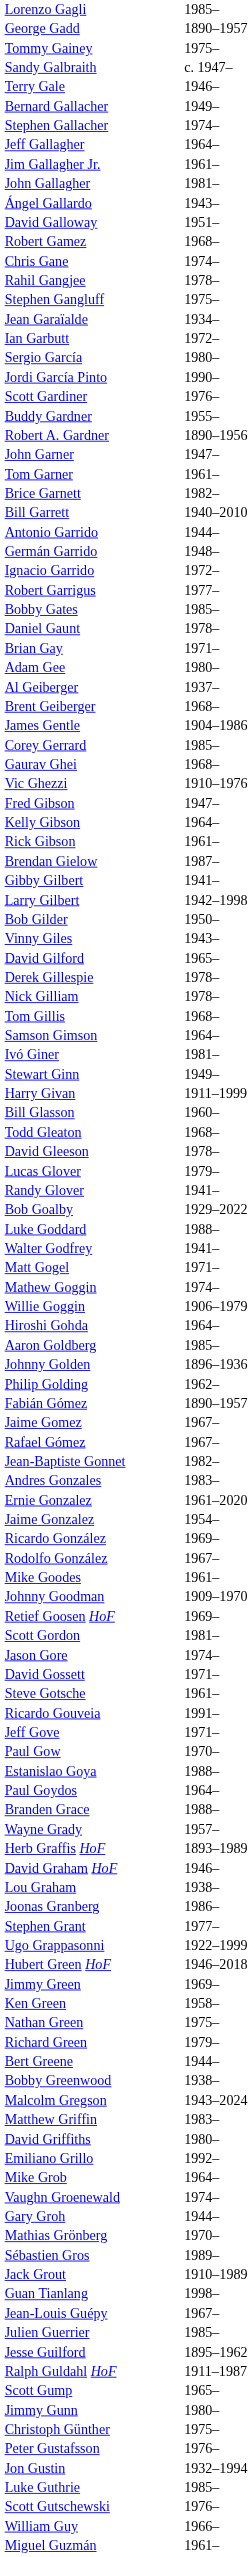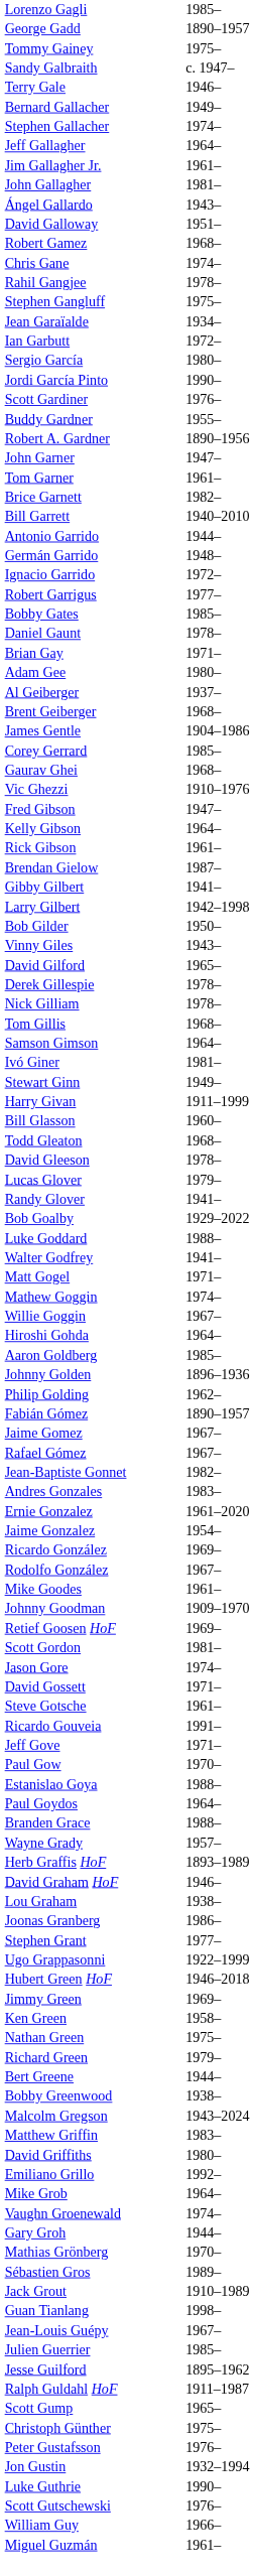 <table>
 <tr>
 <td style="width:200px"> <a href='#'>Lorenzo Gagli</a></td>
 <td>1985–</td>
 </tr>
 <tr>
 <td> <a href='#'>George Gadd</a></td>
 <td>1890–1957</td>
 </tr>
 <tr>
 <td> <a href='#'>Tommy Gainey</a></td>
 <td>1975–</td>
 </tr>
 <tr>
 <td> <a href='#'>Sandy Galbraith</a></td>
 <td>c. 1947–</td>
 </tr>
 <tr>
 <td> <a href='#'>Terry Gale</a></td>
 <td>1946–</td>
 </tr>
 <tr>
 <td> <a href='#'>Bernard Gallacher</a></td>
 <td>1949–</td>
 </tr>
 <tr>
 <td> <a href='#'>Stephen Gallacher</a></td>
 <td>1974–</td>
 </tr>
 <tr>
 <td> <a href='#'>Jeff Gallagher</a></td>
 <td>1964–</td>
 </tr>
 <tr>
 <td> <a href='#'>Jim Gallagher Jr.</a></td>
 <td>1961–</td>
 </tr>
 <tr>
 <td> <a href='#'>John Gallagher</a></td>
 <td>1981–</td>
 </tr>
 <tr>
 <td> <a href='#'>Ángel Gallardo</a></td>
 <td>1943–</td>
 </tr>
 <tr>
 <td> <a href='#'>David Galloway</a></td>
 <td>1951–</td>
 </tr>
 <tr>
 <td> <a href='#'>Robert Gamez</a></td>
 <td>1968–</td>
 </tr>
 <tr>
 <td> <a href='#'>Chris Gane</a></td>
 <td>1974–</td>
 </tr>
 <tr>
 <td> <a href='#'>Rahil Gangjee</a></td>
 <td>1978–</td>
 </tr>
 <tr>
 <td> <a href='#'>Stephen Gangluff</a></td>
 <td>1975–</td>
 </tr>
 <tr>
 <td> <a href='#'>Jean Garaïalde</a></td>
 <td>1934–</td>
 </tr>
 <tr>
 <td> <a href='#'>Ian Garbutt</a></td>
 <td>1972–</td>
 </tr>
 <tr>
 <td> <a href='#'>Sergio García</a></td>
 <td>1980–</td>
 </tr>
 <tr>
 <td> <a href='#'>Jordi García Pinto</a></td>
 <td>1990–</td>
 </tr>
 <tr>
 <td> <a href='#'>Scott Gardiner</a></td>
 <td>1976–</td>
 </tr>
 <tr>
 <td> <a href='#'>Buddy Gardner</a></td>
 <td>1955–</td>
 </tr>
 <tr>
 <td> <a href='#'>Robert A. Gardner</a></td>
 <td>1890–1956</td>
 </tr>
 <tr>
 <td> <a href='#'>John Garner</a></td>
 <td>1947–</td>
 </tr>
 <tr>
 <td> <a href='#'>Tom Garner</a></td>
 <td>1961–</td>
 </tr>
 <tr>
 <td> <a href='#'>Brice Garnett</a></td>
 <td>1982–</td>
 </tr>
 <tr>
 <td> <a href='#'>Bill Garrett</a></td>
 <td>1940–2010</td>
 </tr>
 <tr>
 <td> <a href='#'>Antonio Garrido</a></td>
 <td>1944–</td>
 </tr>
 <tr>
 <td> <a href='#'>Germán Garrido</a></td>
 <td>1948–</td>
 </tr>
 <tr>
 <td> <a href='#'>Ignacio Garrido</a></td>
 <td>1972–</td>
 </tr>
 <tr>
 <td> <a href='#'>Robert Garrigus</a></td>
 <td>1977–</td>
 </tr>
 <tr>
 <td> <a href='#'>Bobby Gates</a></td>
 <td>1985–</td>
 </tr>
 <tr>
 <td> <a href='#'>Daniel Gaunt</a></td>
 <td>1978–</td>
 </tr>
 <tr>
 <td> <a href='#'>Brian Gay</a></td>
 <td>1971–</td>
 </tr>
 <tr>
 <td> <a href='#'>Adam Gee</a></td>
 <td>1980–</td>
 </tr>
 <tr>
 <td> <a href='#'>Al Geiberger</a></td>
 <td>1937–</td>
 </tr>
 <tr>
 <td> <a href='#'>Brent Geiberger</a></td>
 <td>1968–</td>
 </tr>
 <tr>
 <td> <a href='#'>James Gentle</a></td>
 <td>1904–1986</td>
 </tr>
 <tr>
 <td> <a href='#'>Corey Gerrard</a></td>
 <td>1985–</td>
 </tr>
 <tr>
 <td> <a href='#'>Gaurav Ghei</a></td>
 <td>1968–</td>
 </tr>
 <tr>
 <td> <a href='#'>Vic Ghezzi</a></td>
 <td>1910–1976</td>
 </tr>
 <tr>
 <td> <a href='#'>Fred Gibson</a></td>
 <td>1947–</td>
 </tr>
 <tr>
 <td> <a href='#'>Kelly Gibson</a></td>
 <td>1964–</td>
 </tr>
 <tr>
 <td> <a href='#'>Rick Gibson</a></td>
 <td>1961–</td>
 </tr>
 <tr>
 <td> <a href='#'>Brendan Gielow</a></td>
 <td>1987–</td>
 </tr>
 <tr>
 <td> <a href='#'>Gibby Gilbert</a></td>
 <td>1941–</td>
 </tr>
 <tr>
 <td> <a href='#'>Larry Gilbert</a></td>
 <td>1942–1998</td>
 </tr>
 <tr>
 <td> <a href='#'>Bob Gilder</a></td>
 <td>1950–</td>
 </tr>
 <tr>
 <td> <a href='#'>Vinny Giles</a></td>
 <td>1943–</td>
 </tr>
 <tr>
 <td> <a href='#'>David Gilford</a></td>
 <td>1965–</td>
 </tr>
 <tr>
 <td> <a href='#'>Derek Gillespie</a></td>
 <td>1978–</td>
 </tr>
 <tr>
 <td> <a href='#'>Nick Gilliam</a></td>
 <td>1978–</td>
 </tr>
 <tr>
 <td> <a href='#'>Tom Gillis</a></td>
 <td>1968–</td>
 </tr>
 <tr>
 <td> <a href='#'>Samson Gimson</a></td>
 <td>1964–</td>
 </tr>
 <tr>
 <td> <a href='#'>Ivó Giner</a></td>
 <td>1981–</td>
 </tr>
 <tr>
 <td> <a href='#'>Stewart Ginn</a></td>
 <td>1949–</td>
 </tr>
 <tr>
 <td> <a href='#'>Harry Givan</a></td>
 <td>1911–1999</td>
 </tr>
 <tr>
 <td> <a href='#'>Bill Glasson</a></td>
 <td>1960–</td>
 </tr>
 <tr>
 <td> <a href='#'>Todd Gleaton</a></td>
 <td>1968–</td>
 </tr>
 <tr>
 <td> <a href='#'>David Gleeson</a></td>
 <td>1978–</td>
 </tr>
 <tr>
 <td> <a href='#'>Lucas Glover</a></td>
 <td>1979–</td>
 </tr>
 <tr>
 <td> <a href='#'>Randy Glover</a></td>
 <td>1941–</td>
 </tr>
 <tr>
 <td> <a href='#'>Bob Goalby</a></td>
 <td>1929–2022</td>
 </tr>
 <tr>
 <td> <a href='#'>Luke Goddard</a></td>
 <td>1988–</td>
 </tr>
 <tr>
 <td> <a href='#'>Walter Godfrey</a></td>
 <td>1941–</td>
 </tr>
 <tr>
 <td> <a href='#'>Matt Gogel</a></td>
 <td>1971–</td>
 </tr>
 <tr>
 <td> <a href='#'>Mathew Goggin</a></td>
 <td>1974–</td>
 </tr>
 <tr>
 <td> <a href='#'>Willie Goggin</a></td>
-<td>1906–1979</td>
+<td>1967–</td>
 </tr>
 <tr>
 <td> <a href='#'>Hiroshi Gohda</a></td>
 <td>1964–</td>
 </tr>
 <tr>
 <td> <a href='#'>Aaron Goldberg</a></td>
 <td>1985–</td>
 </tr>
 <tr>
 <td> <a href='#'>Johnny Golden</a></td>
 <td>1896–1936</td>
 </tr>
 <tr>
 <td> <a href='#'>Philip Golding</a></td>
 <td>1962–</td>
 </tr>
 <tr>
 <td> <a href='#'>Fabián Gómez</a></td>
 <td>1890–1957</td>
 </tr>
 <tr>
 <td> <a href='#'>Jaime Gomez</a></td>
 <td>1967–</td>
 </tr>
 <tr>
 <td> <a href='#'>Rafael Gómez</a></td>
 <td>1967–</td>
 </tr>
 <tr>
 <td> <a href='#'>Jean-Baptiste Gonnet</a></td>
 <td>1982–</td>
 </tr>
 <tr>
 <td> <a href='#'>Andres Gonzales</a></td>
 <td>1983–</td>
 </tr>
 <tr>
 <td> <a href='#'>Ernie Gonzalez</a></td>
 <td>1961–2020</td>
 </tr>
 <tr>
 <td> <a href='#'>Jaime Gonzalez</a></td>
 <td>1954–</td>
 </tr>
 <tr>
 <td> <a href='#'>Ricardo González</a></td>
 <td>1969–</td>
 </tr>
 <tr>
 <td> <a href='#'>Rodolfo González</a></td>
 <td>1967–</td>
 </tr>
 <tr>
 <td> <a href='#'>Mike Goodes</a></td>
 <td>1961–</td>
 </tr>
 <tr>
 <td> <a href='#'>Johnny Goodman</a></td>
 <td>1909–1970</td>
 </tr>
 <tr>
 <td> <a href='#'>Retief Goosen</a> <em><a href='#'><span>HoF</span></a></em></td>
 <td>1969–</td>
 </tr>
 <tr>
 <td> <a href='#'>Scott Gordon</a></td>
 <td>1981–</td>
 </tr>
 <tr>
 <td> <a href='#'>Jason Gore</a></td>
 <td>1974–</td>
 </tr>
 <tr>
 <td> <a href='#'>David Gossett</a></td>
 <td>1971–</td>
 </tr>
 <tr>
 <td> <a href='#'>Steve Gotsche</a></td>
 <td>1961–</td>
 </tr>
 <tr>
 <td> <a href='#'>Ricardo Gouveia</a></td>
 <td>1991–</td>
 </tr>
 <tr>
 <td> <a href='#'>Jeff Gove</a></td>
 <td>1971–</td>
 </tr>
 <tr>
 <td> <a href='#'>Paul Gow</a></td>
 <td>1970–</td>
 </tr>
 <tr>
 <td> <a href='#'>Estanislao Goya</a></td>
 <td>1988–</td>
 </tr>
 <tr>
 <td> <a href='#'>Paul Goydos</a></td>
 <td>1964–</td>
 </tr>
 <tr>
 <td> <a href='#'>Branden Grace</a></td>
 <td>1988–</td>
 </tr>
 <tr>
 <td> <a href='#'>Wayne Grady</a></td>
 <td>1957–</td>
 </tr>
 <tr>
 <td> <a href='#'>Herb Graffis</a> <em><a href='#'><span>HoF</span></a></em></td>
 <td>1893–1989</td>
 </tr>
 <tr>
 <td> <a href='#'>David Graham</a> <em><a href='#'><span>HoF</span></a></em></td>
 <td>1946–</td>
 </tr>
 <tr>
 <td> <a href='#'>Lou Graham</a></td>
 <td>1938–</td>
 </tr>
 <tr>
 <td> <a href='#'>Joonas Granberg</a></td>
 <td>1986–</td>
 </tr>
 <tr>
 <td> <a href='#'>Stephen Grant</a></td>
 <td>1977–</td>
 </tr>
 <tr>
 <td> <a href='#'>Ugo Grappasonni</a></td>
 <td>1922–1999</td>
 </tr>
 <tr>
 <td> <a href='#'>Hubert Green</a> <em><a href='#'><span>HoF</span></a></em></td>
 <td>1946–2018</td>
 </tr>
 <tr>
 <td> <a href='#'>Jimmy Green</a></td>
 <td>1969–</td>
 </tr>
 <tr>
 <td> <a href='#'>Ken Green</a></td>
 <td>1958–</td>
 </tr>
 <tr>
 <td> <a href='#'>Nathan Green</a></td>
 <td>1975–</td>
 </tr>
 <tr>
 <td> <a href='#'>Richard Green</a></td>
 <td>1979–</td>
 </tr>
 <tr>
 <td> <a href='#'>Bert Greene</a></td>
 <td>1944–</td>
 </tr>
 <tr>
 <td> <a href='#'>Bobby Greenwood</a></td>
 <td>1938–</td>
 </tr>
 <tr>
 <td> <a href='#'>Malcolm Gregson</a></td>
 <td>1943–2024</td>
 </tr>
 <tr>
 <td> <a href='#'>Matthew Griffin</a></td>
 <td>1983–</td>
 </tr>
 <tr>
 <td> <a href='#'>David Griffiths</a></td>
 <td>1980–</td>
 </tr>
 <tr>
 <td> <a href='#'>Emiliano Grillo</a></td>
 <td>1992–</td>
 </tr>
 <tr>
 <td> <a href='#'>Mike Grob</a></td>
 <td>1964–</td>
 </tr>
 <tr>
 <td> <a href='#'>Vaughn Groenewald</a></td>
 <td>1974–</td>
 </tr>
 <tr>
 <td> <a href='#'>Gary Groh</a></td>
 <td>1944–</td>
 </tr>
 <tr>
 <td> <a href='#'>Mathias Grönberg</a></td>
 <td>1970–</td>
 </tr>
 <tr>
 <td> <a href='#'>Sébastien Gros</a></td>
 <td>1989–</td>
 </tr>
 <tr>
 <td> <a href='#'>Jack Grout</a></td>
 <td>1910–1989</td>
 </tr>
 <tr>
 <td> <a href='#'>Guan Tianlang</a></td>
 <td>1998–</td>
 </tr>
 <tr>
 <td> <a href='#'>Jean-Louis Guépy</a></td>
 <td>1967–</td>
 </tr>
 <tr>
 <td> <a href='#'>Julien Guerrier</a></td>
 <td>1985–</td>
 </tr>
 <tr>
 <td> <a href='#'>Jesse Guilford</a></td>
 <td>1895–1962</td>
 </tr>
 <tr>
 <td> <a href='#'>Ralph Guldahl</a> <em><a href='#'><span>HoF</span></a></em></td>
 <td>1911–1987</td>
 </tr>
 <tr>
 <td> <a href='#'>Scott Gump</a></td>
 <td>1965–</td>
 </tr>
 <tr>
-<td> <a href='#'>Jimmy Gunn</a></td>
-<td>1980–</td>
-</tr>
-<tr>
 <td> <a href='#'>Christoph Günther</a></td>
 <td>1975–</td>
 </tr>
 <tr>
 <td> <a href='#'>Peter Gustafsson</a></td>
 <td>1976–</td>
 </tr>
 <tr>
 <td> <a href='#'>Jon Gustin</a></td>
 <td>1932–1994</td>
 </tr>
 <tr>
 <td> <a href='#'>Luke Guthrie</a></td>
-<td>1985–</td>
+<td>1990–</td>
 </tr>
 <tr>
 <td> <a href='#'>Scott Gutschewski</a></td>
 <td>1976–</td>
 </tr>
 <tr>
 <td> <a href='#'>William Guy</a></td>
 <td>1966–</td>
 </tr>
 <tr>
 <td> <a href='#'>Miguel Guzmán</a></td>
 <td>1961–</td>
 </tr>
 </table>
